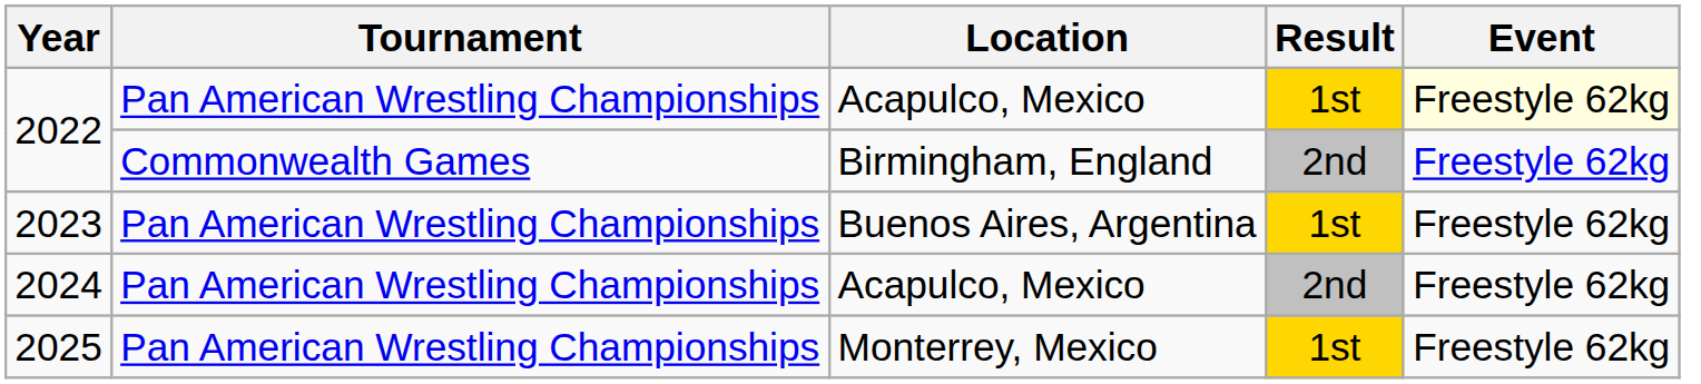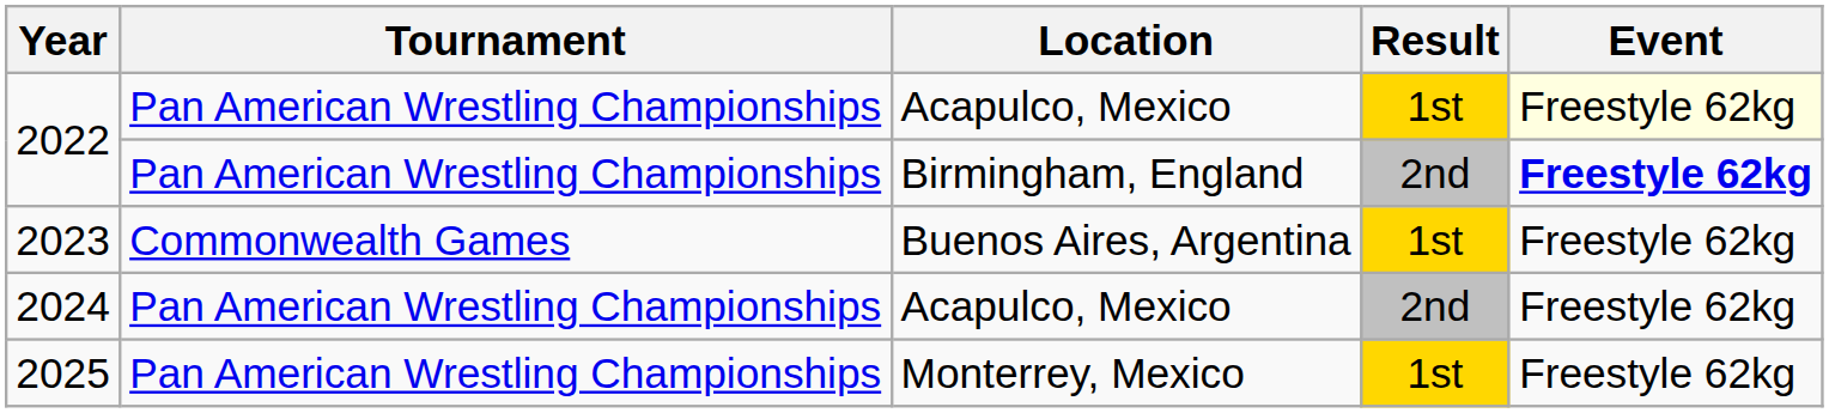 <table class="wikitable" style="font-size:95%;">
 <tr>
 <th>Year</th>
 <th>Tournament</th>
 <th>Location</th>
 <th>Result</th>
 <th>Event</th>
 </tr>
 <tr>
 <td rowspan=2>2022</td>
 <td><a href='#'>Pan American Wrestling Championships</a></td>
 <td>Acapulco, Mexico</td>
 <td align="center" bgcolor="gold">1st</td>
 <td style="background: lightyellow;">Freestyle 62kg</td>
 </tr>
 <tr>
-<td><a href='#'>Commonwealth Games</a></td>
+<td><a href='#'>Pan American Wrestling Championships</a></td>
 <td>Birmingham, England</td>
 <td align="center" bgcolor="silver">2nd</td>
-<td><a href='#'>Freestyle 62kg</a></td>
+<td><strong><a href='#'>Freestyle 62kg</a></strong></td>
 </tr>
 <tr>
 <td>2023</td>
-<td><a href='#'>Pan American Wrestling Championships</a></td>
+<td><a href='#'>Commonwealth Games</a></td>
 <td>Buenos Aires, Argentina</td>
 <td align="center" bgcolor="gold">1st</td>
 <td>Freestyle 62kg</td>
 </tr>
 <tr>
 <td>2024</td>
 <td><a href='#'>Pan American Wrestling Championships</a></td>
 <td>Acapulco, Mexico</td>
 <td align="center" bgcolor="silver">2nd</td>
 <td>Freestyle 62kg</td>
 </tr>
 <tr>
 <td>2025</td>
 <td><a href='#'>Pan American Wrestling Championships</a></td>
 <td>Monterrey, Mexico</td>
 <td align="center" bgcolor="gold">1st</td>
 <td>Freestyle 62kg</td>
 </tr>
 </table>
